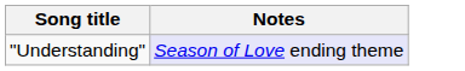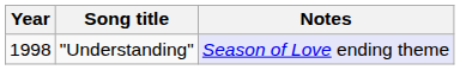 <table class="wikitable sortable">
 <tr>
+<th>Year</th>
 <th>Song title</th>
 <th class="unsortable">Notes</th>
 </tr>
 <tr>
+<td>1998</td>
 <td>"Understanding"</td>
 <td style="background: lavender;"><em><a href='#'>Season of Love</a></em> ending theme</td>
 </tr>
 </table>
